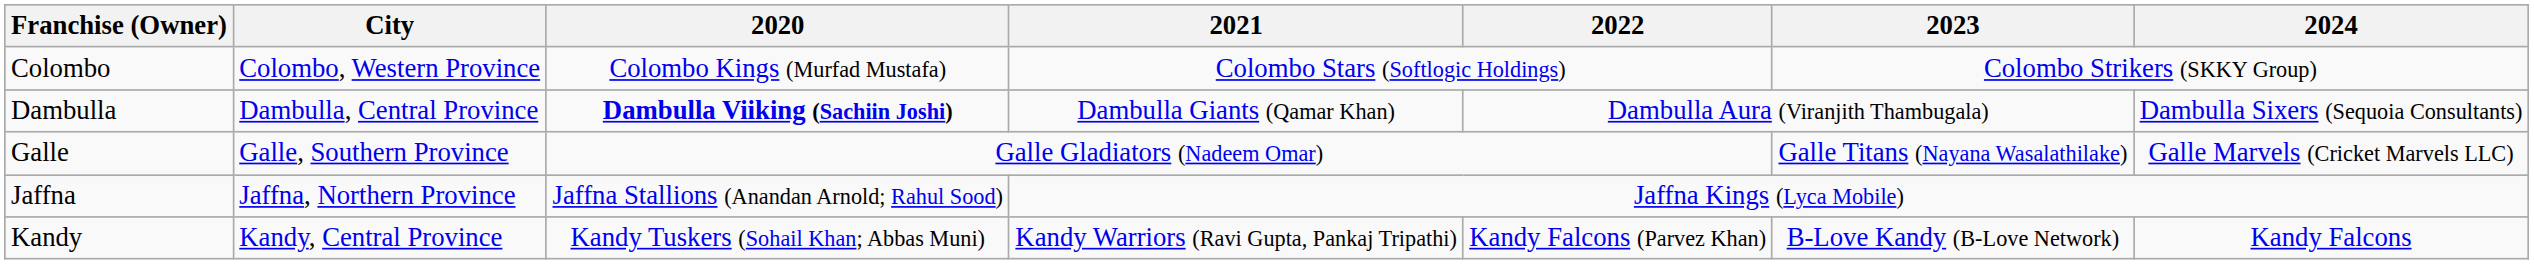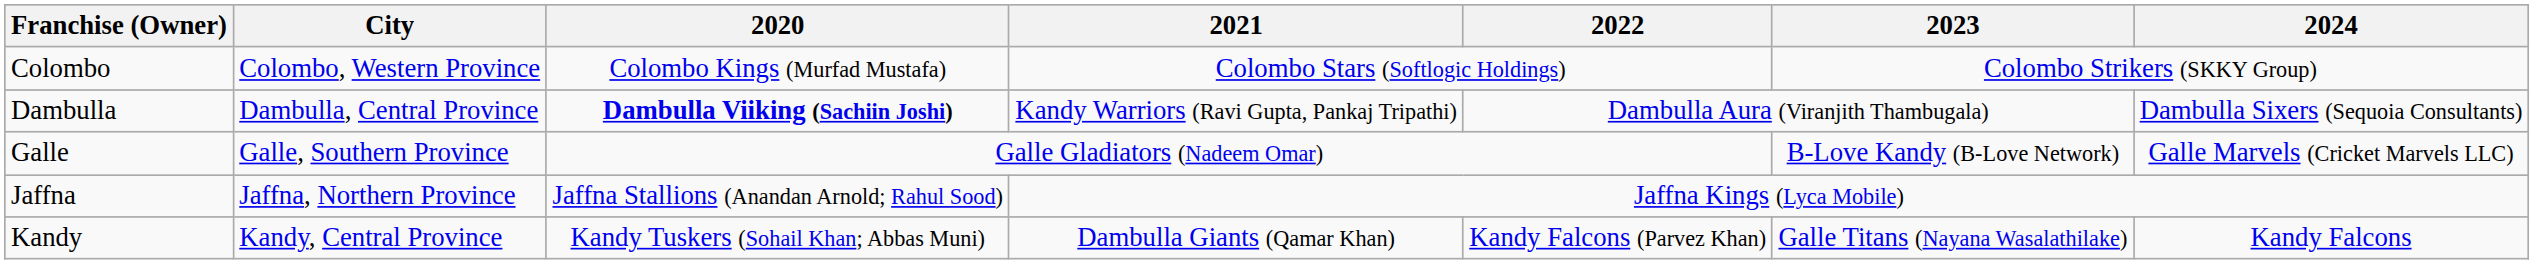 <table class="wikitable">
 <tr>
 <th>Franchise  (Owner)</th>
 <th>City</th>
 <th>2020</th>
 <th>2021</th>
 <th>2022</th>
 <th>2023</th>
 <th colspan=2>2024</th>
 </tr>
 <tr>
 <td>Colombo</td>
 <td><a href='#'>Colombo</a>, <a href='#'>Western Province</a></td>
 <td style="text-align:center;"><a href='#'>Colombo Kings</a>  <small> (Murfad Mustafa)</small></td>
 <td style="text-align:center;" colspan="2"><a href='#'>Colombo Stars</a>  <small> (<a href='#'>Softlogic Holdings</a>)</small></td>
 <td colspan="3" style="text-align:center;"><a href='#'>Colombo Strikers</a>  <small> (SKKY Group)</small></td>
 </tr>
 <tr>
 <td>Dambulla</td>
 <td><a href='#'>Dambulla</a>, <a href='#'>Central Province</a></td>
 <td style="text-align:center;"><strong><a href='#'>Dambulla Viiking</a>  <small> (<a href='#'>Sachiin Joshi</a>)</small></strong></td>
-<td style="text-align:center;"><a href='#'>Dambulla Giants</a>  <small> (Qamar Khan)</small></td>
+<td style="text-align:center;"><a href='#'>Kandy Warriors</a>  <small> (Ravi Gupta, Pankaj Tripathi)</small></td>
 <td colspan="2" style="text-align:center;"><a href='#'>Dambulla Aura</a>  <small> (Viranjith Thambugala)</small></td>
 <td style="text-align:center;"><a href='#'>Dambulla Sixers</a>  <small> (Sequoia Consultants)</small></td>
 </tr>
 <tr>
 <td>Galle</td>
 <td><a href='#'>Galle</a>, <a href='#'>Southern Province</a></td>
 <td style="text-align:center;" colspan="3"><a href='#'>Galle Gladiators</a>  <small> (<a href='#'>Nadeem Omar</a>)</small></td>
-<td style="text-align:center;"><a href='#'>Galle Titans</a>  <small> (<a href='#'>Nayana Wasalathilake</a>)</small></td>
+<td style="text-align:center;"><a href='#'>B-Love Kandy</a>  <small> (B-Love Network)</small></td>
 <td colspan="2" style="text-align:center;"><a href='#'>Galle Marvels</a>  <small> (Cricket Marvels LLC)</small></td>
 </tr>
 <tr>
 <td>Jaffna</td>
 <td><a href='#'>Jaffna</a>, <a href='#'>Northern Province</a></td>
 <td style="text-align:center;"><a href='#'>Jaffna Stallions</a>  <small> (Anandan Arnold; <a href='#'>Rahul Sood</a>)</small></td>
 <td colspan="5" style="text-align:center;"><a href='#'>Jaffna Kings</a> <small>  (<a href='#'>Lyca Mobile</a>)</small></td>
 </tr>
 <tr>
 <td>Kandy</td>
 <td><a href='#'>Kandy</a>, <a href='#'>Central Province</a></td>
 <td style="text-align:center;"><a href='#'>Kandy Tuskers</a>  <small> (<a href='#'>Sohail Khan</a>; Abbas Muni)</small></td>
-<td style="text-align:center;"><a href='#'>Kandy Warriors</a>  <small> (Ravi Gupta, Pankaj Tripathi)</small></td>
+<td style="text-align:center;"><a href='#'>Dambulla Giants</a>  <small> (Qamar Khan)</small></td>
 <td style="text-align:center;"><a href='#'>Kandy Falcons</a>  <small> (Parvez Khan)</small></td>
-<td style="text-align:center;"><a href='#'>B-Love Kandy</a>  <small> (B-Love Network)</small></td>
+<td style="text-align:center;"><a href='#'>Galle Titans</a>  <small> (<a href='#'>Nayana Wasalathilake</a>)</small></td>
 <td colspan="4" style="text-align:center;"><a href='#'>Kandy Falcons</a>  <small></small></td>
 </tr>
 </table>
